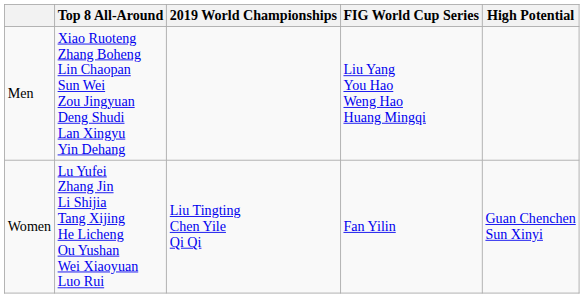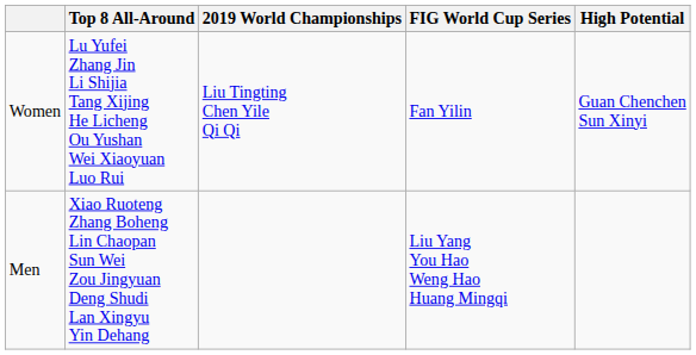 <table class="wikitable">
 <tr>
 <th></th>
 <th>Top 8 All-Around</th>
 <th>2019 World Championships</th>
 <th>FIG World Cup Series</th>
 <th>High Potential</th>
 </tr>
 <tr>
+<td>Women</td>
+<td><a href='#'>Lu Yufei</a><br><a href='#'>Zhang Jin</a><br><a href='#'>Li Shijia</a><br><a href='#'>Tang Xijing</a><br><a href='#'>He Licheng</a><br><a href='#'>Ou Yushan</a><br><a href='#'>Wei Xiaoyuan</a><br><a href='#'>Luo Rui</a></td>
+<td><a href='#'>Liu Tingting</a><br><a href='#'>Chen Yile</a><br><a href='#'>Qi Qi</a></td>
+<td><a href='#'>Fan Yilin</a></td>
+<td><a href='#'>Guan Chenchen</a><br><a href='#'>Sun Xinyi</a></td>
+</tr>
+<tr>
 <td>Men</td>
 <td><a href='#'>Xiao Ruoteng</a><br><a href='#'>Zhang Boheng</a><br><a href='#'>Lin Chaopan</a><br><a href='#'>Sun Wei</a><br><a href='#'>Zou Jingyuan</a><br><a href='#'>Deng Shudi</a><br><a href='#'>Lan Xingyu</a><br><a href='#'>Yin Dehang</a></td>
 <td></td>
 <td><a href='#'>Liu Yang</a><br><a href='#'>You Hao</a><br><a href='#'>Weng Hao</a><br><a href='#'>Huang Mingqi</a></td>
 <td></td>
 </tr>
-<tr>
-<td>Women</td>
-<td><a href='#'>Lu Yufei</a><br><a href='#'>Zhang Jin</a><br><a href='#'>Li Shijia</a><br><a href='#'>Tang Xijing</a><br><a href='#'>He Licheng</a><br><a href='#'>Ou Yushan</a><br><a href='#'>Wei Xiaoyuan</a><br><a href='#'>Luo Rui</a></td>
-<td><a href='#'>Liu Tingting</a><br><a href='#'>Chen Yile</a><br><a href='#'>Qi Qi</a></td>
-<td><a href='#'>Fan Yilin</a></td>
-<td><a href='#'>Guan Chenchen</a><br><a href='#'>Sun Xinyi</a></td>
-</tr>
 </table>
